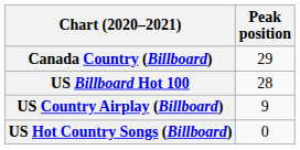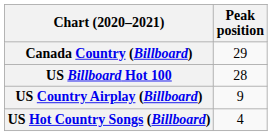 <table class="wikitable sortable plainrowheaders" style="text-align:center">
 <tr>
 <th scope="col">Chart (2020–2021)</th>
 <th scope="col">Peak<br>position</th>
 </tr>
 <tr>
 <th scope="row">Canada <a href='#'>Country</a> (<em><a href='#'>Billboard</a></em>)</th>
 <td>29</td>
 </tr>
 <tr>
 <th scope="row">US <a href='#'><em>Billboard</em> Hot 100</a></th>
 <td>28</td>
 </tr>
 <tr>
 <th scope="row">US <a href='#'>Country Airplay</a> (<em><a href='#'>Billboard</a></em>)</th>
 <td>9</td>
 </tr>
 <tr>
 <th scope="row">US <a href='#'>Hot Country Songs</a> (<em><a href='#'>Billboard</a></em>)</th>
-<td>0</td>
+<td>4</td>
 </tr>
 </table>
